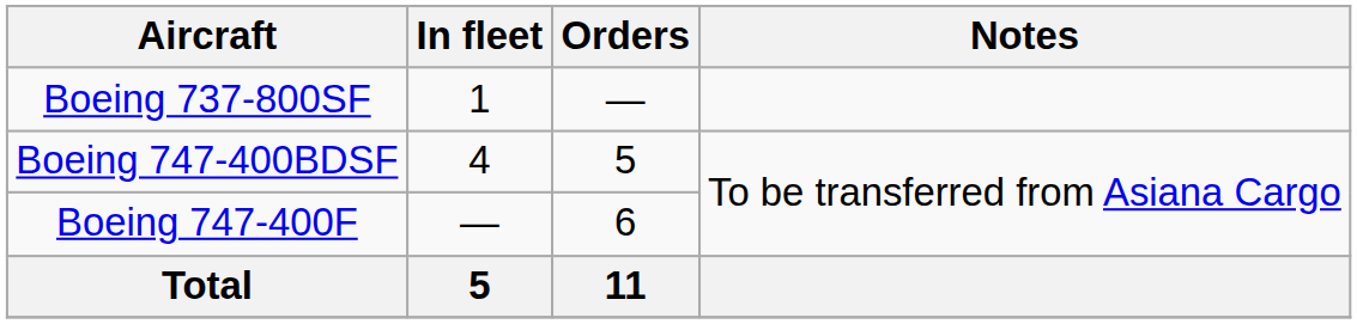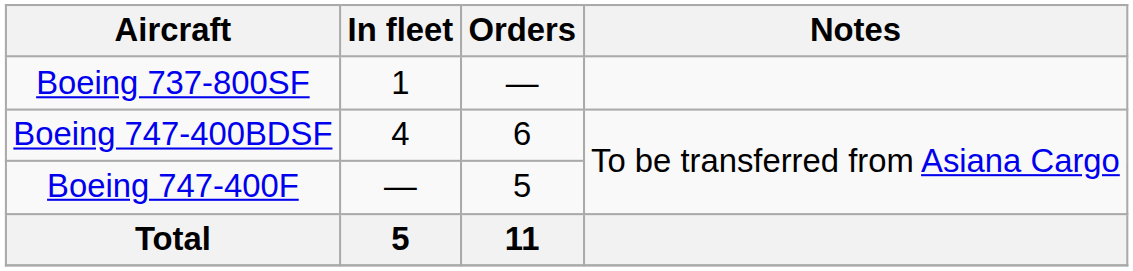 <table class="wikitable" style="margin:0.5em auto;text-align:center">
 <tr>
 <th>Aircraft</th>
 <th>In fleet</th>
 <th>Orders</th>
 <th>Notes</th>
 </tr>
 <tr>
 <td><a href='#'>Boeing 737-800SF</a></td>
 <td>1</td>
 <td>—</td>
 <td></td>
 </tr>
 <tr>
 <td><a href='#'>Boeing 747-400BDSF</a></td>
 <td>4</td>
-<td>5</td>
+<td>6</td>
 <td rowspan="2">To be transferred from <a href='#'>Asiana Cargo</a></td>
 </tr>
 <tr>
 <td><a href='#'>Boeing 747-400F</a></td>
 <td>—</td>
-<td>6</td>
+<td>5</td>
 </tr>
 <tr>
 <th>Total</th>
 <th>5</th>
 <th>11</th>
 <th></th>
 </tr>
 <tr>
 </tr>
 </table>
